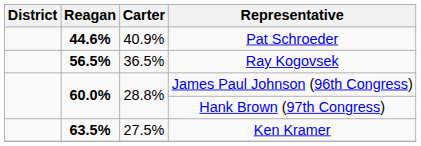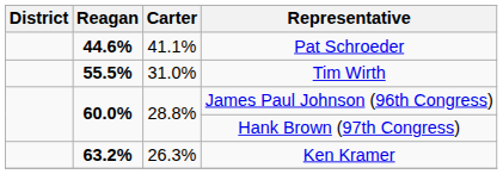 <table class=wikitable>
 <tr>
 <th>District</th>
 <th>Reagan</th>
 <th>Carter</th>
 <th>Representative</th>
 </tr>
 <tr align=center>
 <td></td>
 <td><strong>44.6%</strong></td>
-<td>40.9%</td>
+<td>41.1%</td>
 <td><a href='#'>Pat Schroeder</a></td>
 </tr>
 <tr align=center>
 <td></td>
-<td><strong>56.5%</strong></td>
-<td>36.5%</td>
-<td><a href='#'>Ray Kogovsek</a></td>
+<td><strong>55.5%</strong></td>
+<td>31.0%</td>
+<td><a href='#'>Tim Wirth</a></td>
 </tr>
 <tr align=center>
 <td rowspan=2 ></td>
 <td rowspan=2><strong>60.0%</strong></td>
 <td rowspan=2>28.8%</td>
 <td><a href='#'>James Paul Johnson</a> (<a href='#'>96th Congress</a>)</td>
 </tr>
 <tr align=center>
 <td><a href='#'>Hank Brown</a> (<a href='#'>97th Congress</a>)</td>
 </tr>
 <tr align=center>
 <td></td>
-<td><strong>63.5%</strong></td>
-<td>27.5%</td>
+<td><strong>63.2%</strong></td>
+<td>26.3%</td>
 <td><a href='#'>Ken Kramer</a></td>
 </tr>
 <tr>
 </tr>
 </table>
